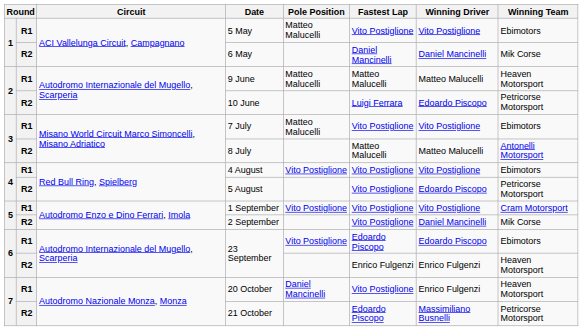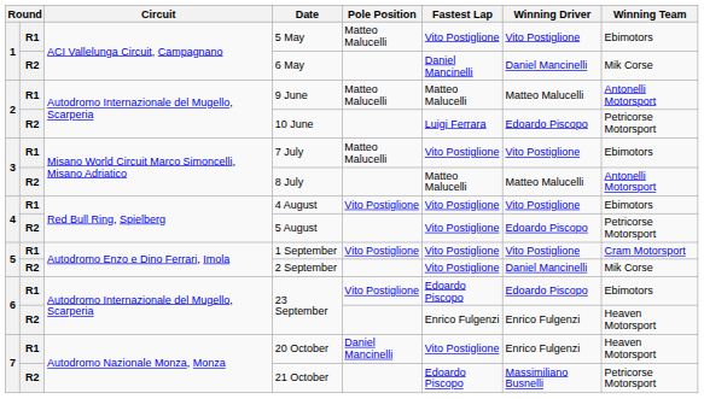 <table class="wikitable" style="font-size: 85%">
 <tr>
 <th colspan=2>Round</th>
 <th>Circuit</th>
 <th>Date</th>
 <th>Pole Position</th>
 <th>Fastest Lap</th>
 <th>Winning Driver</th>
 <th>Winning Team</th>
 </tr>
 <tr>
 <th rowspan=2>1</th>
 <th>R1</th>
 <td rowspan=2> <a href='#'>ACI Vallelunga Circuit</a>, <a href='#'>Campagnano</a></td>
 <td>5 May</td>
 <td> Matteo Malucelli</td>
 <td> <a href='#'>Vito Postiglione</a></td>
 <td> <a href='#'>Vito Postiglione</a></td>
 <td> Ebimotors</td>
 </tr>
 <tr>
 <th>R2</th>
 <td>6 May</td>
 <td></td>
 <td> <a href='#'>Daniel Mancinelli</a></td>
 <td> <a href='#'>Daniel Mancinelli</a></td>
 <td> Mik Corse</td>
 </tr>
 <tr>
 <th rowspan=2>2</th>
 <th>R1</th>
 <td rowspan=2> <a href='#'>Autodromo Internazionale del Mugello</a>, <a href='#'>Scarperia</a></td>
 <td>9 June</td>
 <td> Matteo Malucelli</td>
 <td> Matteo Malucelli</td>
 <td> Matteo Malucelli</td>
-<td> Heaven Motorsport</td>
+<td> <a href='#'>Antonelli Motorsport</a></td>
 </tr>
 <tr>
 <th>R2</th>
 <td>10 June</td>
 <td></td>
 <td> <a href='#'>Luigi Ferrara</a></td>
 <td> <a href='#'>Edoardo Piscopo</a></td>
 <td> Petricorse Motorsport</td>
 </tr>
 <tr>
 <th rowspan=2>3</th>
 <th>R1</th>
 <td rowspan=2> <a href='#'>Misano World Circuit Marco Simoncelli</a>, <a href='#'>Misano Adriatico</a></td>
 <td>7 July</td>
 <td> Matteo Malucelli</td>
 <td> <a href='#'>Vito Postiglione</a></td>
 <td> <a href='#'>Vito Postiglione</a></td>
 <td> Ebimotors</td>
 </tr>
 <tr>
 <th>R2</th>
 <td>8 July</td>
 <td></td>
 <td> Matteo Malucelli</td>
 <td> Matteo Malucelli</td>
 <td> <a href='#'>Antonelli Motorsport</a></td>
 </tr>
 <tr>
 <th rowspan=2>4</th>
 <th>R1</th>
 <td rowspan=2> <a href='#'>Red Bull Ring</a>, <a href='#'>Spielberg</a></td>
 <td>4 August</td>
 <td> <a href='#'>Vito Postiglione</a></td>
 <td> <a href='#'>Vito Postiglione</a></td>
 <td> <a href='#'>Vito Postiglione</a></td>
 <td> Ebimotors</td>
 </tr>
 <tr>
 <th>R2</th>
 <td>5 August</td>
 <td></td>
 <td> <a href='#'>Vito Postiglione</a></td>
 <td> <a href='#'>Edoardo Piscopo</a></td>
 <td> Petricorse Motorsport</td>
 </tr>
 <tr>
 <th rowspan=2>5</th>
 <th>R1</th>
 <td rowspan=2> <a href='#'>Autodromo Enzo e Dino Ferrari</a>, <a href='#'>Imola</a></td>
 <td>1 September</td>
 <td> <a href='#'>Vito Postiglione</a></td>
 <td> <a href='#'>Vito Postiglione</a></td>
 <td> <a href='#'>Vito Postiglione</a></td>
 <td> <a href='#'>Cram Motorsport</a></td>
 </tr>
 <tr>
 <th>R2</th>
 <td>2 September</td>
 <td></td>
 <td> <a href='#'>Vito Postiglione</a></td>
 <td> <a href='#'>Daniel Mancinelli</a></td>
 <td> Mik Corse</td>
 </tr>
 <tr>
 <th rowspan=2>6</th>
 <th>R1</th>
 <td rowspan=2> <a href='#'>Autodromo Internazionale del Mugello</a>, <a href='#'>Scarperia</a></td>
 <td rowspan=2>23 September</td>
 <td> <a href='#'>Vito Postiglione</a></td>
 <td> <a href='#'>Edoardo Piscopo</a></td>
 <td> <a href='#'>Edoardo Piscopo</a></td>
 <td> Ebimotors</td>
 </tr>
 <tr>
 <th>R2</th>
 <td></td>
 <td> Enrico Fulgenzi</td>
 <td> Enrico Fulgenzi</td>
 <td> Heaven Motorsport</td>
 </tr>
 <tr>
 <th rowspan=2>7</th>
 <th>R1</th>
 <td rowspan=2> <a href='#'>Autodromo Nazionale Monza</a>, <a href='#'>Monza</a></td>
 <td>20 October</td>
 <td> <a href='#'>Daniel Mancinelli</a></td>
 <td> <a href='#'>Vito Postiglione</a></td>
 <td> Enrico Fulgenzi</td>
 <td> Heaven Motorsport</td>
 </tr>
 <tr>
 <th>R2</th>
 <td>21 October</td>
 <td></td>
 <td> <a href='#'>Edoardo Piscopo</a></td>
 <td> <a href='#'>Massimiliano Busnelli</a></td>
 <td> Petricorse Motorsport</td>
 </tr>
 </table>
